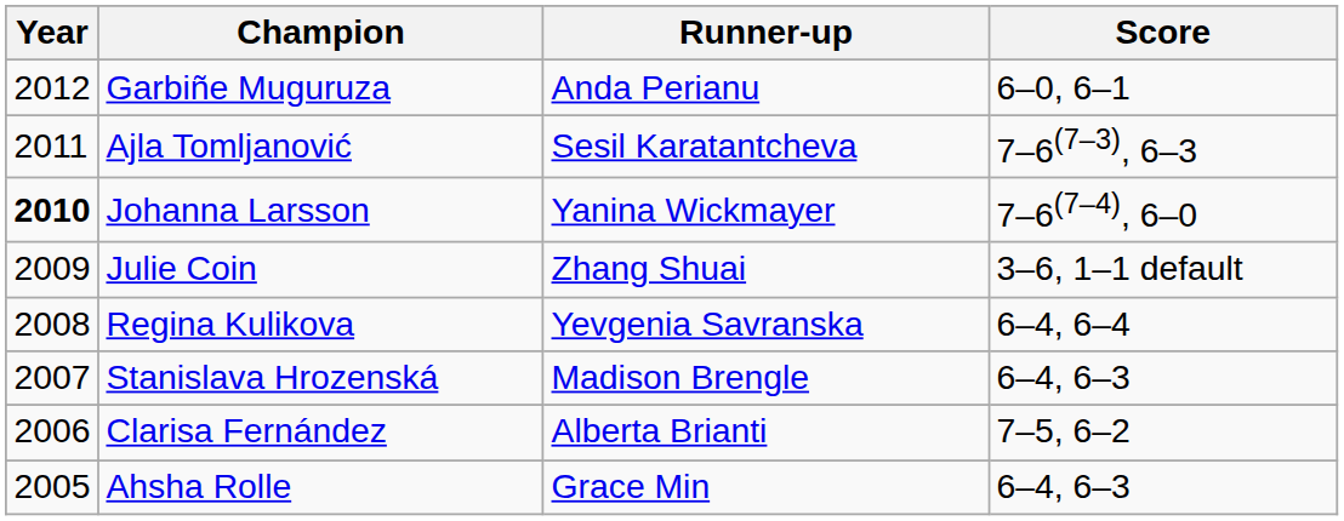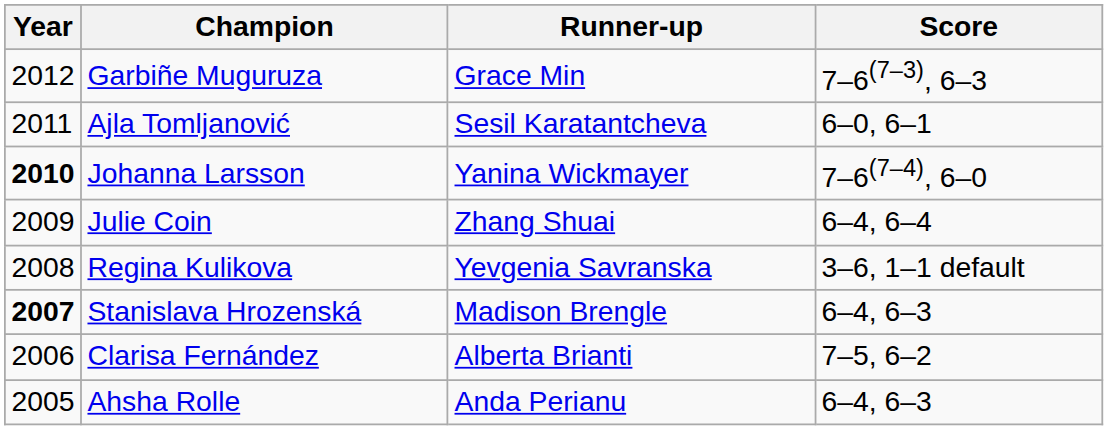 <table class="wikitable">
 <tr>
 <th>Year</th>
 <th width="200">Champion</th>
 <th width="200">Runner-up</th>
 <th width="155">Score</th>
 </tr>
 <tr>
 <td>2012</td>
 <td> <a href='#'>Garbiñe Muguruza</a></td>
-<td> <a href='#'>Anda Perianu</a></td>
-<td>6–0, 6–1</td>
+<td> <a href='#'>Grace Min</a></td>
+<td>7–6<sup>(7–3)</sup>, 6–3</td>
 </tr>
 <tr>
 <td>2011</td>
 <td> <a href='#'>Ajla Tomljanović</a></td>
 <td> <a href='#'>Sesil Karatantcheva</a></td>
-<td>7–6<sup>(7–3)</sup>, 6–3</td>
+<td>6–0, 6–1</td>
 </tr>
 <tr>
 <td><strong>2010</strong></td>
 <td> <a href='#'>Johanna Larsson</a></td>
 <td> <a href='#'>Yanina Wickmayer</a></td>
 <td>7–6<sup>(7–4)</sup>, 6–0</td>
 </tr>
 <tr>
 <td>2009</td>
 <td> <a href='#'>Julie Coin</a></td>
 <td> <a href='#'>Zhang Shuai</a></td>
-<td>3–6, 1–1 default</td>
+<td>6–4, 6–4</td>
 </tr>
 <tr>
 <td>2008</td>
 <td> <a href='#'>Regina Kulikova</a></td>
 <td> <a href='#'>Yevgenia Savranska</a></td>
-<td>6–4, 6–4</td>
+<td>3–6, 1–1 default</td>
 </tr>
 <tr>
-<td>2007</td>
+<td><strong>2007</strong></td>
 <td> <a href='#'>Stanislava Hrozenská</a></td>
 <td> <a href='#'>Madison Brengle</a></td>
 <td>6–4, 6–3</td>
 </tr>
 <tr>
 <td>2006</td>
 <td> <a href='#'>Clarisa Fernández</a></td>
 <td> <a href='#'>Alberta Brianti</a></td>
 <td>7–5, 6–2</td>
 </tr>
 <tr>
 <td>2005</td>
 <td> <a href='#'>Ahsha Rolle</a></td>
-<td> <a href='#'>Grace Min</a></td>
+<td> <a href='#'>Anda Perianu</a></td>
 <td>6–4, 6–3</td>
 </tr>
 </table>
